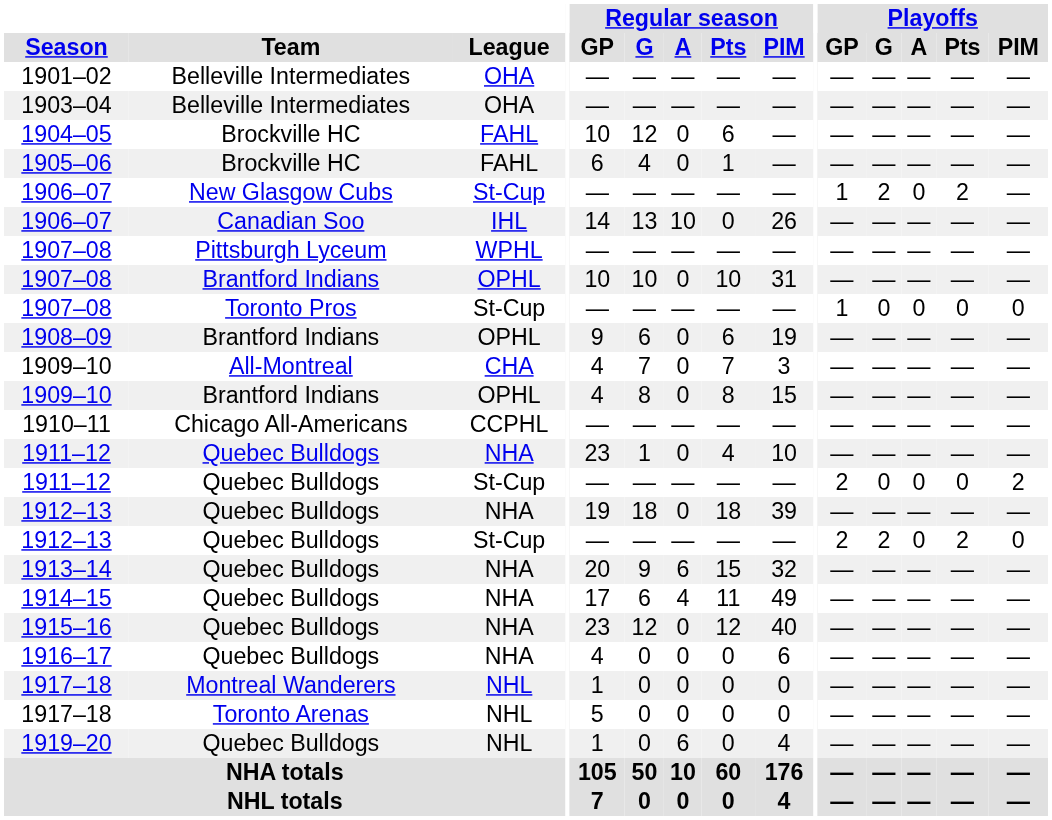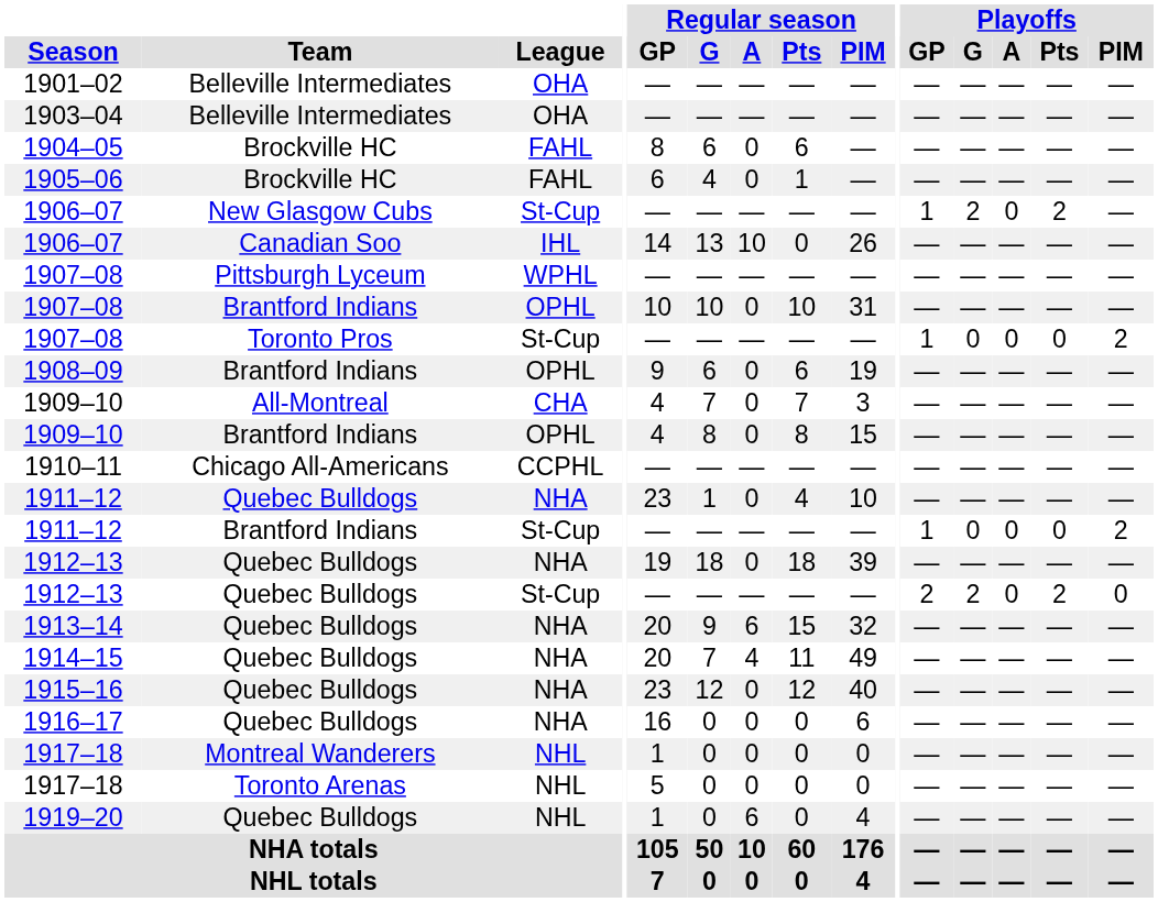 <table border="0" cellpadding="1" cellspacing="0" style="text-align:center; width:45em">
 <tr bgcolor="#e0e0e0">
 <th colspan="3" bgcolor="#ffffff"></th>
 <th rowspan="100" bgcolor="#ffffff"></th>
 <th colspan="5"><a href='#'>Regular season</a></th>
 <th rowspan="100" bgcolor="#ffffff"></th>
 <th colspan="5"><a href='#'>Playoffs</a></th>
 </tr>
 <tr bgcolor="#e0e0e0">
 <th><a href='#'>Season</a></th>
 <th>Team</th>
 <th>League</th>
 <th>GP</th>
 <th><a href='#'>G</a></th>
 <th><a href='#'>A</a></th>
 <th><a href='#'>Pts</a></th>
 <th><a href='#'>PIM</a></th>
 <th>GP</th>
 <th>G</th>
 <th>A</th>
 <th>Pts</th>
 <th>PIM</th>
 </tr>
 <tr>
 <td>1901–02</td>
 <td>Belleville Intermediates</td>
 <td><a href='#'>OHA</a></td>
 <td>—</td>
 <td>—</td>
 <td>—</td>
 <td>—</td>
 <td>—</td>
 <td>—</td>
 <td>—</td>
 <td>—</td>
 <td>—</td>
 <td>—</td>
 </tr>
 <tr bgcolor="#f0f0f0">
 <td>1903–04</td>
 <td>Belleville Intermediates</td>
 <td>OHA</td>
 <td>—</td>
 <td>—</td>
 <td>—</td>
 <td>—</td>
 <td>—</td>
 <td>—</td>
 <td>—</td>
 <td>—</td>
 <td>—</td>
 <td>—</td>
 </tr>
 <tr>
 <td><a href='#'>1904–05</a></td>
 <td>Brockville HC</td>
 <td><a href='#'>FAHL</a></td>
-<td>10</td>
-<td>12</td>
+<td>8</td>
+<td>6</td>
 <td>0</td>
 <td>6</td>
 <td>—</td>
 <td>—</td>
 <td>—</td>
 <td>—</td>
 <td>—</td>
 <td>—</td>
 </tr>
 <tr bgcolor="#f0f0f0">
 <td><a href='#'>1905–06</a></td>
 <td>Brockville HC</td>
 <td>FAHL</td>
 <td>6</td>
 <td>4</td>
 <td>0</td>
 <td>1</td>
 <td>—</td>
 <td>—</td>
 <td>—</td>
 <td>—</td>
 <td>—</td>
 <td>—</td>
 </tr>
 <tr>
 <td><a href='#'>1906–07</a></td>
 <td><a href='#'>New Glasgow Cubs</a></td>
 <td><a href='#'>St-Cup</a></td>
 <td>—</td>
 <td>—</td>
 <td>—</td>
 <td>—</td>
 <td>—</td>
 <td>1</td>
 <td>2</td>
 <td>0</td>
 <td>2</td>
 <td>—</td>
 </tr>
 <tr bgcolor="#f0f0f0">
 <td><a href='#'>1906–07</a></td>
 <td><a href='#'>Canadian Soo</a></td>
 <td><a href='#'>IHL</a></td>
 <td>14</td>
 <td>13</td>
 <td>10</td>
 <td>0</td>
 <td>26</td>
 <td>—</td>
 <td>—</td>
 <td>—</td>
 <td>—</td>
 <td>—</td>
 </tr>
 <tr>
 <td><a href='#'>1907–08</a></td>
 <td><a href='#'>Pittsburgh Lyceum</a></td>
 <td><a href='#'>WPHL</a></td>
 <td>—</td>
 <td>—</td>
 <td>—</td>
 <td>—</td>
 <td>—</td>
 <td>—</td>
 <td>—</td>
 <td>—</td>
 <td>—</td>
 <td>—</td>
 </tr>
 <tr bgcolor="#f0f0f0">
 <td><a href='#'>1907–08</a></td>
 <td><a href='#'>Brantford Indians</a></td>
 <td><a href='#'>OPHL</a></td>
 <td>10</td>
 <td>10</td>
 <td>0</td>
 <td>10</td>
 <td>31</td>
 <td>—</td>
 <td>—</td>
 <td>—</td>
 <td>—</td>
 <td>—</td>
 </tr>
 <tr>
 <td><a href='#'>1907–08</a></td>
 <td><a href='#'>Toronto Pros</a></td>
 <td>St-Cup</td>
 <td>—</td>
 <td>—</td>
 <td>—</td>
 <td>—</td>
 <td>—</td>
 <td>1</td>
 <td>0</td>
 <td>0</td>
 <td>0</td>
-<td>0</td>
+<td>2</td>
 </tr>
 <tr bgcolor="#f0f0f0">
 <td><a href='#'>1908–09</a></td>
 <td>Brantford Indians</td>
 <td>OPHL</td>
 <td>9</td>
 <td>6</td>
 <td>0</td>
 <td>6</td>
 <td>19</td>
 <td>—</td>
 <td>—</td>
 <td>—</td>
 <td>—</td>
 <td>—</td>
 </tr>
 <tr>
 <td>1909–10</td>
 <td><a href='#'>All-Montreal</a></td>
 <td><a href='#'>CHA</a></td>
 <td>4</td>
 <td>7</td>
 <td>0</td>
 <td>7</td>
 <td>3</td>
 <td>—</td>
 <td>—</td>
 <td>—</td>
 <td>—</td>
 <td>—</td>
 </tr>
 <tr bgcolor="#f0f0f0">
 <td><a href='#'>1909–10</a></td>
 <td>Brantford Indians</td>
 <td>OPHL</td>
 <td>4</td>
 <td>8</td>
 <td>0</td>
 <td>8</td>
 <td>15</td>
 <td>—</td>
 <td>—</td>
 <td>—</td>
 <td>—</td>
 <td>—</td>
 </tr>
 <tr>
 <td>1910–11</td>
 <td>Chicago All-Americans</td>
 <td>CCPHL</td>
 <td>—</td>
 <td>—</td>
 <td>—</td>
 <td>—</td>
 <td>—</td>
 <td>—</td>
 <td>—</td>
 <td>—</td>
 <td>—</td>
 <td>—</td>
 </tr>
 <tr bgcolor="#f0f0f0">
 <td><a href='#'>1911–12</a></td>
 <td><a href='#'>Quebec Bulldogs</a></td>
 <td><a href='#'>NHA</a></td>
 <td>23</td>
 <td>1</td>
 <td>0</td>
 <td>4</td>
 <td>10</td>
 <td>—</td>
 <td>—</td>
 <td>—</td>
 <td>—</td>
 <td>—</td>
 </tr>
 <tr>
 <td><a href='#'>1911–12</a></td>
-<td>Quebec Bulldogs</td>
+<td>Brantford Indians</td>
 <td>St-Cup</td>
 <td>—</td>
 <td>—</td>
 <td>—</td>
 <td>—</td>
 <td>—</td>
-<td>2</td>
+<td>1</td>
 <td>0</td>
 <td>0</td>
 <td>0</td>
 <td>2</td>
 </tr>
 <tr bgcolor="#f0f0f0">
 <td><a href='#'>1912–13</a></td>
 <td>Quebec Bulldogs</td>
 <td>NHA</td>
 <td>19</td>
 <td>18</td>
 <td>0</td>
 <td>18</td>
 <td>39</td>
 <td>—</td>
 <td>—</td>
 <td>—</td>
 <td>—</td>
 <td>—</td>
 </tr>
 <tr>
 <td><a href='#'>1912–13</a></td>
 <td>Quebec Bulldogs</td>
 <td>St-Cup</td>
 <td>—</td>
 <td>—</td>
 <td>—</td>
 <td>—</td>
 <td>—</td>
 <td>2</td>
 <td>2</td>
 <td>0</td>
 <td>2</td>
 <td>0</td>
 </tr>
 <tr bgcolor="#f0f0f0">
 <td><a href='#'>1913–14</a></td>
 <td>Quebec Bulldogs</td>
 <td>NHA</td>
 <td>20</td>
 <td>9</td>
 <td>6</td>
 <td>15</td>
 <td>32</td>
 <td>—</td>
 <td>—</td>
 <td>—</td>
 <td>—</td>
 <td>—</td>
 </tr>
 <tr>
 <td><a href='#'>1914–15</a></td>
 <td>Quebec Bulldogs</td>
 <td>NHA</td>
-<td>17</td>
-<td>6</td>
+<td>20</td>
+<td>7</td>
 <td>4</td>
 <td>11</td>
 <td>49</td>
 <td>—</td>
 <td>—</td>
 <td>—</td>
 <td>—</td>
 <td>—</td>
 </tr>
 <tr bgcolor="#f0f0f0">
 <td><a href='#'>1915–16</a></td>
 <td>Quebec Bulldogs</td>
 <td>NHA</td>
 <td>23</td>
 <td>12</td>
 <td>0</td>
 <td>12</td>
 <td>40</td>
 <td>—</td>
 <td>—</td>
 <td>—</td>
 <td>—</td>
 <td>—</td>
 </tr>
 <tr>
 <td><a href='#'>1916–17</a></td>
 <td>Quebec Bulldogs</td>
 <td>NHA</td>
-<td>4</td>
+<td>16</td>
 <td>0</td>
 <td>0</td>
 <td>0</td>
 <td>6</td>
 <td>—</td>
 <td>—</td>
 <td>—</td>
 <td>—</td>
 <td>—</td>
 </tr>
 <tr bgcolor="#f0f0f0">
 <td><a href='#'>1917–18</a></td>
 <td><a href='#'>Montreal Wanderers</a></td>
 <td><a href='#'>NHL</a></td>
 <td>1</td>
 <td>0</td>
 <td>0</td>
 <td>0</td>
 <td>0</td>
 <td>—</td>
 <td>—</td>
 <td>—</td>
 <td>—</td>
 <td>—</td>
 </tr>
 <tr>
 <td>1917–18</td>
 <td><a href='#'>Toronto Arenas</a></td>
 <td>NHL</td>
 <td>5</td>
 <td>0</td>
 <td>0</td>
 <td>0</td>
 <td>0</td>
 <td>—</td>
 <td>—</td>
 <td>—</td>
 <td>—</td>
 <td>—</td>
 </tr>
 <tr bgcolor="#f0f0f0">
 <td><a href='#'>1919–20</a></td>
 <td>Quebec Bulldogs</td>
 <td>NHL</td>
 <td>1</td>
 <td>0</td>
 <td>6</td>
 <td>0</td>
 <td>4</td>
 <td>—</td>
 <td>—</td>
 <td>—</td>
 <td>—</td>
 <td>—</td>
 </tr>
 <tr bgcolor="#e0e0e0">
 <th colspan="3">NHA totals</th>
 <th>105</th>
 <th>50</th>
 <th>10</th>
 <th>60</th>
 <th>176</th>
 <th>—</th>
 <th>—</th>
 <th>—</th>
 <th>—</th>
 <th>—</th>
 </tr>
 <tr bgcolor="#e0e0e0">
 <th colspan="3">NHL totals</th>
 <th>7</th>
 <th>0</th>
 <th>0</th>
 <th>0</th>
 <th>4</th>
 <th>—</th>
 <th>—</th>
 <th>—</th>
 <th>—</th>
 <th>—</th>
 </tr>
 </table>
